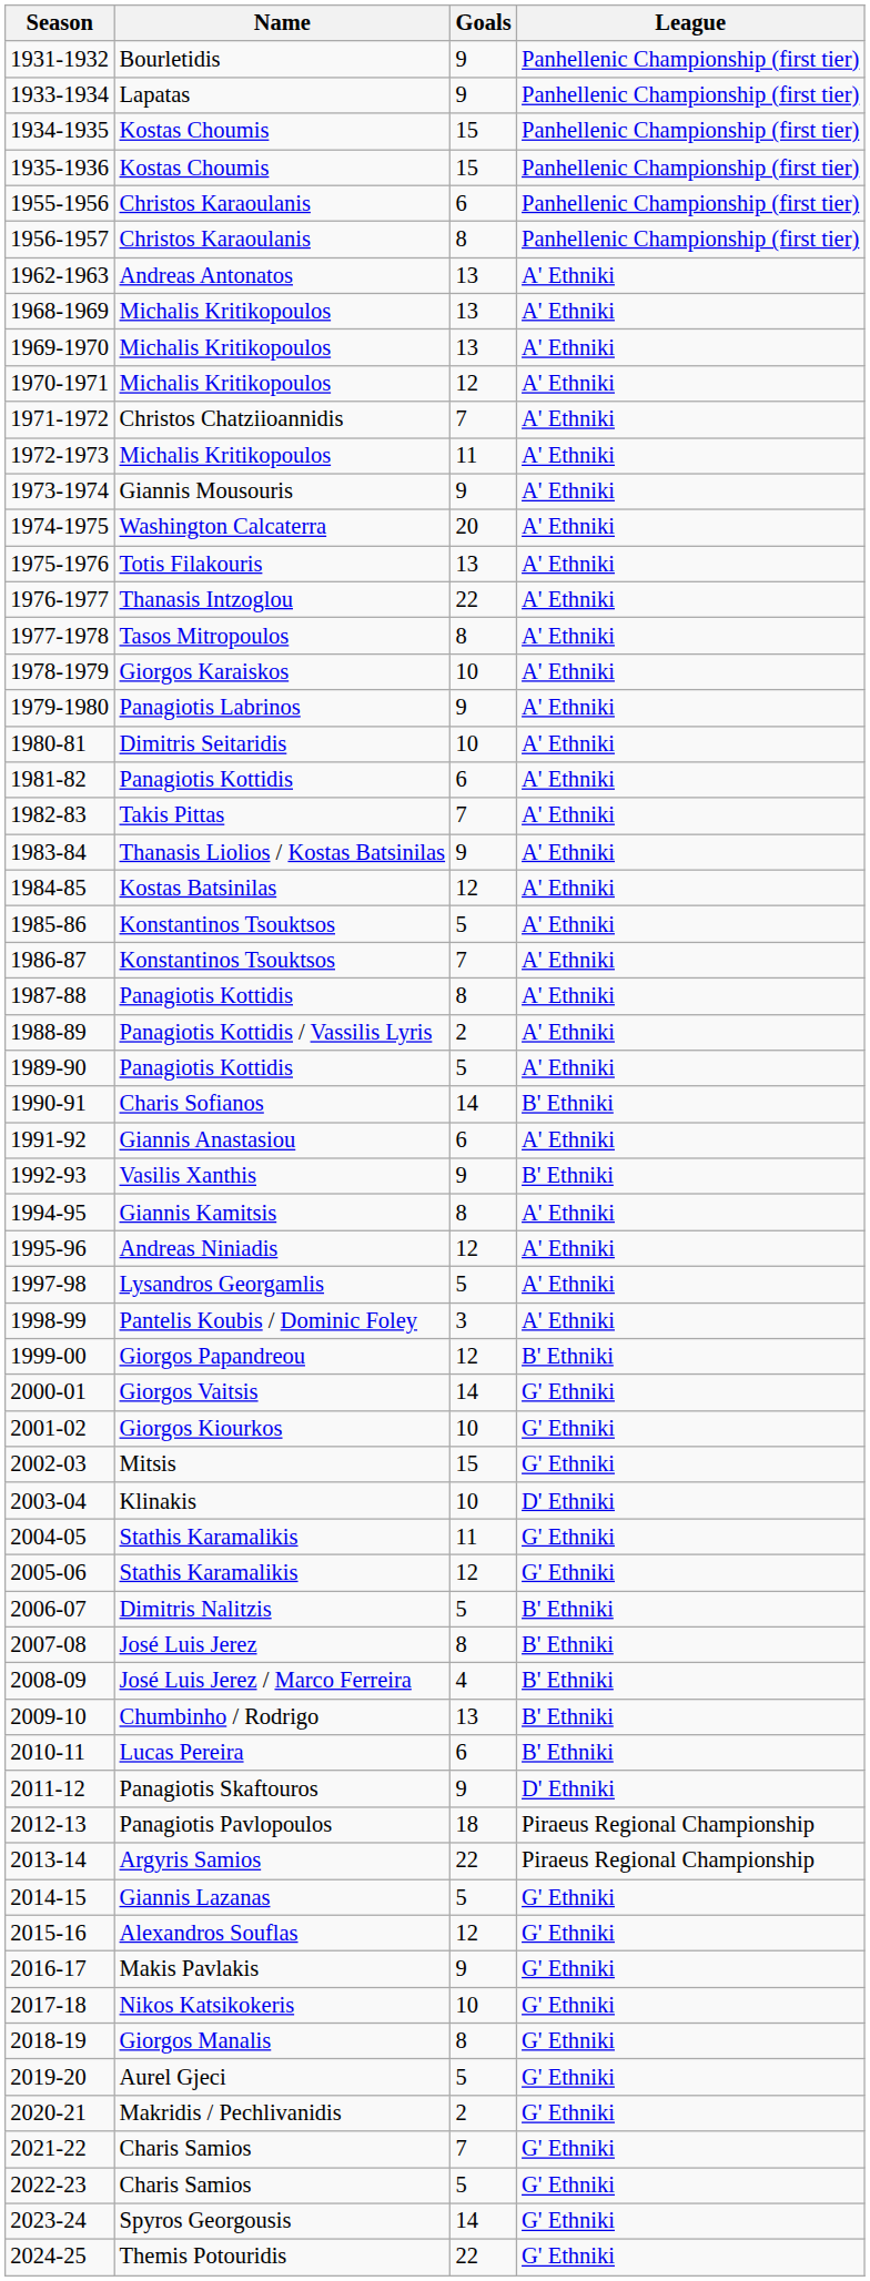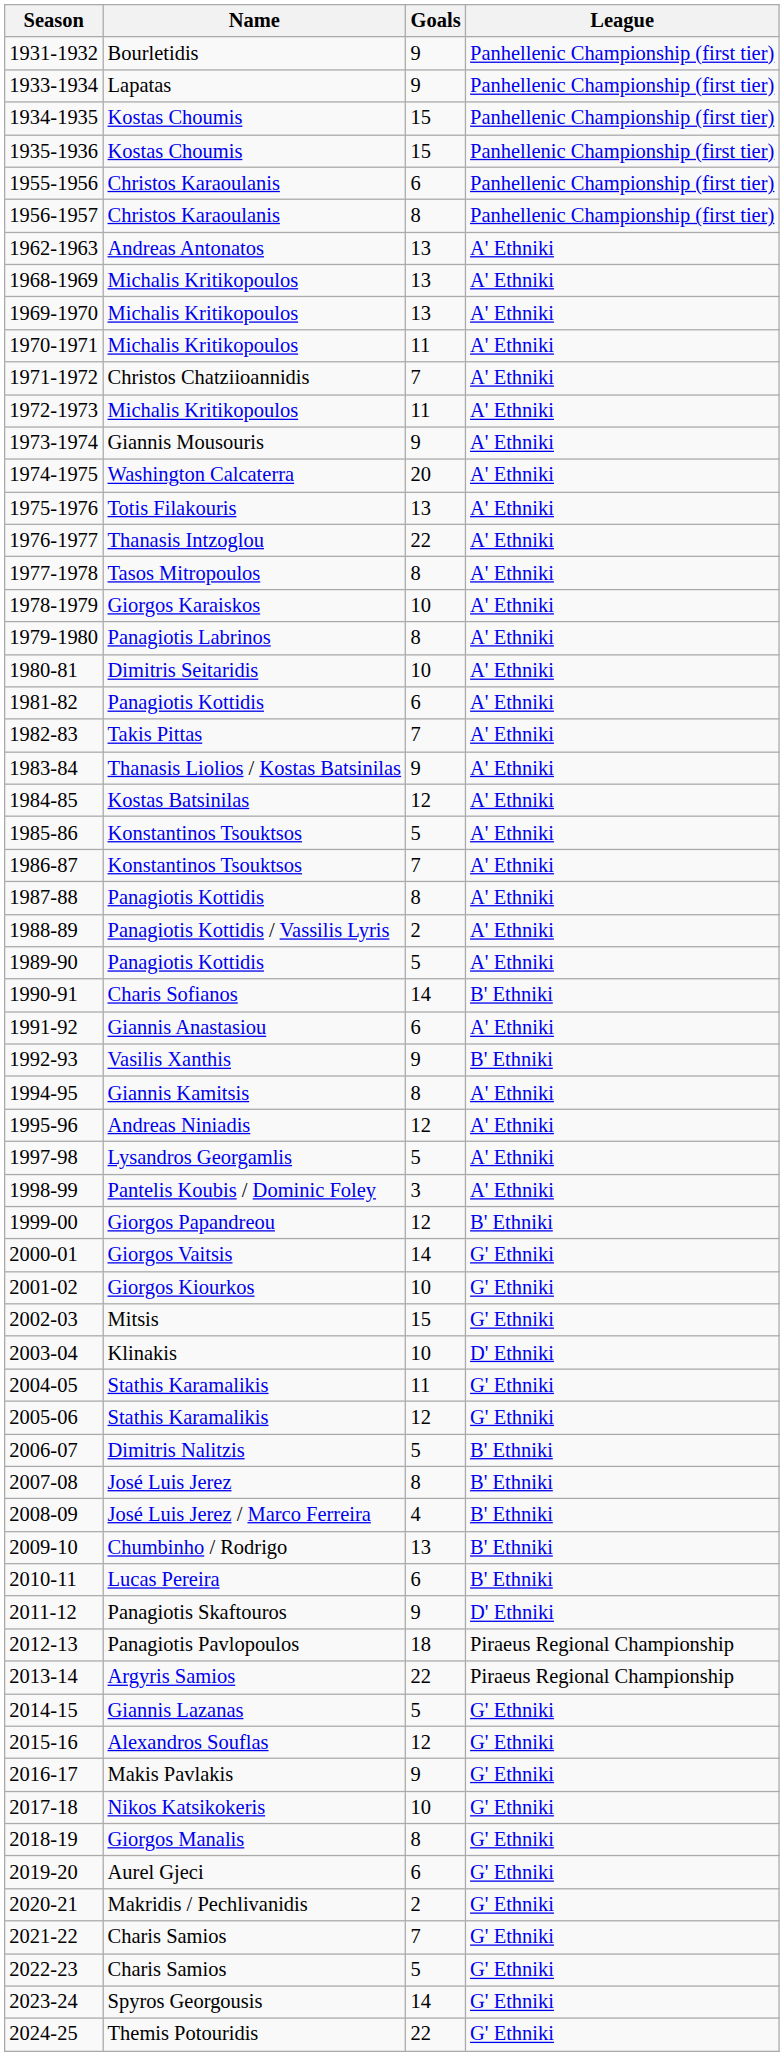 <table class="wikitable">
 <tr>
 <th>Season</th>
 <th>Name</th>
 <th>Goals</th>
 <th>League</th>
 </tr>
 <tr>
 <td align=left>1931-1932</td>
 <td align=left> Bourletidis</td>
 <td align=left>9</td>
 <td align=left><a href='#'>Panhellenic Championship (first tier)</a></td>
 </tr>
 <tr>
 <td align=left>1933-1934</td>
 <td align=left> Lapatas</td>
 <td align=left>9</td>
 <td align=left><a href='#'>Panhellenic Championship (first tier)</a></td>
 </tr>
 <tr>
 <td align=left>1934-1935</td>
 <td align=left> <a href='#'>Kostas Choumis</a></td>
 <td align=left>15</td>
 <td align=left><a href='#'>Panhellenic Championship (first tier)</a></td>
 </tr>
 <tr>
 <td align=left>1935-1936</td>
 <td align=left> <a href='#'>Kostas Choumis</a></td>
 <td align=left>15</td>
 <td align=left><a href='#'>Panhellenic Championship (first tier)</a></td>
 </tr>
 <tr>
 <td align=left>1955-1956</td>
 <td align=left> <a href='#'>Christos Karaoulanis</a></td>
 <td align=left>6</td>
 <td align=left><a href='#'>Panhellenic Championship (first tier)</a></td>
 </tr>
 <tr>
 <td align=left>1956-1957</td>
 <td align=left> <a href='#'>Christos Karaoulanis</a></td>
 <td align=left>8</td>
 <td align=left><a href='#'>Panhellenic Championship (first tier)</a></td>
 </tr>
 <tr>
 <td align=left>1962-1963</td>
 <td align=left> <a href='#'>Andreas Antonatos</a></td>
 <td align=left>13</td>
 <td align=left><a href='#'>A' Ethniki</a></td>
 </tr>
 <tr>
 <td align=left>1968-1969</td>
 <td align=left> <a href='#'>Michalis Kritikopoulos</a></td>
 <td align=left>13</td>
 <td align=left><a href='#'>A' Ethniki</a></td>
 </tr>
 <tr>
 <td align=left>1969-1970</td>
 <td align=left> <a href='#'>Michalis Kritikopoulos</a></td>
 <td align=left>13</td>
 <td align=left><a href='#'>A' Ethniki</a></td>
 </tr>
 <tr>
 <td align=left>1970-1971</td>
 <td align=left> <a href='#'>Michalis Kritikopoulos</a></td>
-<td align=left>12</td>
+<td align=left>11</td>
 <td align=left><a href='#'>A' Ethniki</a></td>
 </tr>
 <tr>
 <td align=left>1971-1972</td>
 <td align=left> Christos Chatziioannidis</td>
 <td align=left>7</td>
 <td align=left><a href='#'>A' Ethniki</a></td>
 </tr>
 <tr>
 <td align=left>1972-1973</td>
 <td align=left> <a href='#'>Michalis Kritikopoulos</a></td>
 <td align=left>11</td>
 <td align=left><a href='#'>A' Ethniki</a></td>
 </tr>
 <tr>
 <td align=left>1973-1974</td>
 <td align=left> Giannis Mousouris</td>
 <td align=left>9</td>
 <td align=left><a href='#'>A' Ethniki</a></td>
 </tr>
 <tr>
 <td align=left>1974-1975</td>
 <td align=left> <a href='#'>Washington Calcaterra</a></td>
 <td align=left>20</td>
 <td align=left><a href='#'>A' Ethniki</a></td>
 </tr>
 <tr>
 <td align=left>1975-1976</td>
 <td align=left> <a href='#'>Totis Filakouris</a></td>
 <td align=left>13</td>
 <td align=left><a href='#'>A' Ethniki</a></td>
 </tr>
 <tr>
 <td align=left>1976-1977</td>
 <td align=left> <a href='#'>Thanasis Intzoglou</a></td>
 <td align=left>22</td>
 <td align=left><a href='#'>A' Ethniki</a></td>
 </tr>
 <tr>
 <td align=left>1977-1978</td>
 <td align=left> <a href='#'>Tasos Mitropoulos</a></td>
 <td align=left>8</td>
 <td align=left><a href='#'>A' Ethniki</a></td>
 </tr>
 <tr>
 <td align=left>1978-1979</td>
 <td align=left> <a href='#'>Giorgos Karaiskos</a></td>
 <td align=left>10</td>
 <td align=left><a href='#'>A' Ethniki</a></td>
 </tr>
 <tr>
 <td align=left>1979-1980</td>
 <td align=left> <a href='#'>Panagiotis Labrinos</a></td>
-<td align=left>9</td>
+<td align=left>8</td>
 <td align=left><a href='#'>A' Ethniki</a></td>
 </tr>
 <tr>
 <td align=left>1980-81</td>
 <td align=left> <a href='#'>Dimitris Seitaridis</a></td>
 <td align=left>10</td>
 <td align=left><a href='#'>A' Ethniki</a></td>
 </tr>
 <tr>
 <td align=left>1981-82</td>
 <td align=left> <a href='#'>Panagiotis Kottidis</a></td>
 <td align=left>6</td>
 <td align=left><a href='#'>A' Ethniki</a></td>
 </tr>
 <tr>
 <td align=left>1982-83</td>
 <td align=left> <a href='#'>Takis Pittas</a></td>
 <td align=left>7</td>
 <td align=left><a href='#'>A' Ethniki</a></td>
 </tr>
 <tr>
 <td align=left>1983-84</td>
 <td align=left> <a href='#'>Thanasis Liolios</a> /  <a href='#'>Kostas Batsinilas</a></td>
 <td align=left>9</td>
 <td align=left><a href='#'>A' Ethniki</a></td>
 </tr>
 <tr>
 <td align=left>1984-85</td>
 <td align=left> <a href='#'>Kostas Batsinilas</a></td>
 <td align=left>12</td>
 <td align=left><a href='#'>A' Ethniki</a></td>
 </tr>
 <tr>
 <td align=left>1985-86</td>
 <td align=left> <a href='#'>Konstantinos Tsouktsos</a></td>
 <td align=left>5</td>
 <td align=left><a href='#'>A' Ethniki</a></td>
 </tr>
 <tr>
 <td align=left>1986-87</td>
 <td align=left> <a href='#'>Konstantinos Tsouktsos</a></td>
 <td align=left>7</td>
 <td align=left><a href='#'>A' Ethniki</a></td>
 </tr>
 <tr>
 <td align=left>1987-88</td>
 <td align=left> <a href='#'>Panagiotis Kottidis</a></td>
 <td align=left>8</td>
 <td align=left><a href='#'>A' Ethniki</a></td>
 </tr>
 <tr>
 <td align=left>1988-89</td>
 <td align=left> <a href='#'>Panagiotis Kottidis</a> /  <a href='#'>Vassilis Lyris</a></td>
 <td align=left>2</td>
 <td align=left><a href='#'>A' Ethniki</a></td>
 </tr>
 <tr>
 <td align=left>1989-90</td>
 <td align=left> <a href='#'>Panagiotis Kottidis</a></td>
 <td align=left>5</td>
 <td align=left><a href='#'>A' Ethniki</a></td>
 </tr>
 <tr>
 <td align=left>1990-91</td>
 <td align=left> <a href='#'>Charis Sofianos</a></td>
 <td align=left>14</td>
 <td align=left><a href='#'>B' Ethniki</a></td>
 </tr>
 <tr>
 <td align=left>1991-92</td>
 <td align=left> <a href='#'>Giannis Anastasiou</a></td>
 <td align=left>6</td>
 <td align=left><a href='#'>A' Ethniki</a></td>
 </tr>
 <tr>
 <td align=left>1992-93</td>
 <td align=left> <a href='#'>Vasilis Xanthis</a></td>
 <td align=left>9</td>
 <td align=left><a href='#'>B' Ethniki</a></td>
 </tr>
 <tr>
 <td align=left>1994-95</td>
 <td align=left> <a href='#'>Giannis Kamitsis</a></td>
 <td align=left>8</td>
 <td align=left><a href='#'>A' Ethniki</a></td>
 </tr>
 <tr>
 <td align=left>1995-96</td>
 <td align=left> <a href='#'>Andreas Niniadis</a></td>
 <td align=left>12</td>
 <td align=left><a href='#'>A' Ethniki</a></td>
 </tr>
 <tr>
 <td align=left>1997-98</td>
 <td align=left> <a href='#'>Lysandros Georgamlis</a></td>
 <td align=left>5</td>
 <td align=left><a href='#'>A' Ethniki</a></td>
 </tr>
 <tr>
 <td align=left>1998-99</td>
 <td align=left> <a href='#'>Pantelis Koubis</a> /  <a href='#'>Dominic Foley</a></td>
 <td align=left>3</td>
 <td align=left><a href='#'>A' Ethniki</a></td>
 </tr>
 <tr>
 <td align=left>1999-00</td>
 <td align=left> <a href='#'>Giorgos Papandreou</a></td>
 <td align=left>12</td>
 <td align=left><a href='#'>B' Ethniki</a></td>
 </tr>
 <tr>
 <td align=left>2000-01</td>
 <td align=left> <a href='#'>Giorgos Vaitsis</a></td>
 <td align=left>14</td>
 <td align=left><a href='#'>G' Ethniki</a></td>
 </tr>
 <tr>
 <td align=left>2001-02</td>
 <td align=left> <a href='#'>Giorgos Kiourkos</a></td>
 <td align=left>10</td>
 <td align=left><a href='#'>G' Ethniki</a></td>
 </tr>
 <tr>
 <td>2002-03</td>
 <td> Mitsis</td>
 <td>15</td>
 <td><a href='#'>G' Ethniki</a></td>
 </tr>
 <tr>
 <td>2003-04</td>
 <td> Klinakis</td>
 <td>10</td>
 <td><a href='#'>D' Ethniki</a></td>
 </tr>
 <tr>
 <td>2004-05</td>
 <td> <a href='#'>Stathis Karamalikis</a></td>
 <td>11</td>
 <td><a href='#'>G' Ethniki</a></td>
 </tr>
 <tr>
 <td>2005-06</td>
 <td> <a href='#'>Stathis Karamalikis</a></td>
 <td>12</td>
 <td><a href='#'>G' Ethniki</a></td>
 </tr>
 <tr>
 <td align=left>2006-07</td>
 <td align=left> <a href='#'>Dimitris Nalitzis</a></td>
 <td align=left>5</td>
 <td align=left><a href='#'>B' Ethniki</a></td>
 </tr>
 <tr>
 <td align=left>2007-08</td>
 <td align=left> <a href='#'>José Luis Jerez</a></td>
 <td align=left>8</td>
 <td align=left><a href='#'>B' Ethniki</a></td>
 </tr>
 <tr>
 <td align=left>2008-09</td>
 <td align=left> <a href='#'>José Luis Jerez</a> /  <a href='#'>Marco Ferreira</a></td>
 <td align=left>4</td>
 <td align=left><a href='#'>B' Ethniki</a></td>
 </tr>
 <tr>
 <td>2009-10</td>
 <td> <a href='#'>Chumbinho</a> /  Rodrigo</td>
 <td>13</td>
 <td><a href='#'>B' Ethniki</a></td>
 </tr>
 <tr>
 <td>2010-11</td>
 <td> <a href='#'>Lucas Pereira</a></td>
 <td>6</td>
 <td><a href='#'>B' Ethniki</a></td>
 </tr>
 <tr>
 <td>2011-12</td>
 <td> Panagiotis Skaftouros</td>
 <td>9</td>
 <td><a href='#'>D' Ethniki</a></td>
 </tr>
 <tr>
 <td>2012-13</td>
 <td> Panagiotis Pavlopoulos</td>
 <td>18</td>
 <td>Piraeus Regional Championship</td>
 </tr>
 <tr>
 <td>2013-14</td>
 <td> <a href='#'>Argyris Samios</a></td>
 <td>22</td>
 <td>Piraeus Regional Championship</td>
 </tr>
 <tr>
 <td>2014-15</td>
 <td> <a href='#'>Giannis Lazanas</a></td>
 <td>5</td>
 <td><a href='#'>G' Ethniki</a></td>
 </tr>
 <tr>
 <td>2015-16</td>
 <td> <a href='#'>Alexandros Souflas</a></td>
 <td>12</td>
 <td><a href='#'>G' Ethniki</a></td>
 </tr>
 <tr>
 <td>2016-17</td>
 <td> Makis Pavlakis</td>
 <td>9</td>
 <td><a href='#'>G' Ethniki</a></td>
 </tr>
 <tr>
 <td>2017-18</td>
 <td> <a href='#'>Nikos Katsikokeris</a></td>
 <td>10</td>
 <td><a href='#'>G' Ethniki</a></td>
 </tr>
 <tr>
 <td>2018-19</td>
 <td> <a href='#'>Giorgos Manalis</a></td>
 <td>8</td>
 <td><a href='#'>G' Ethniki</a></td>
 </tr>
 <tr>
 <td>2019-20</td>
 <td> Aurel Gjeci</td>
-<td>5</td>
+<td>6</td>
 <td><a href='#'>G' Ethniki</a></td>
 </tr>
 <tr>
 <td>2020-21</td>
 <td> Makridis / Pechlivanidis</td>
 <td>2</td>
 <td><a href='#'>G' Ethniki</a></td>
 </tr>
 <tr>
 <td>2021-22</td>
 <td> Charis Samios</td>
 <td>7</td>
 <td><a href='#'>G' Ethniki</a></td>
 </tr>
 <tr>
 <td>2022-23</td>
 <td> Charis Samios</td>
 <td>5</td>
 <td><a href='#'>G' Ethniki</a></td>
 </tr>
 <tr>
 <td>2023-24</td>
 <td> Spyros Georgousis</td>
 <td>14</td>
 <td><a href='#'>G' Ethniki</a></td>
 </tr>
 <tr>
 <td>2024-25</td>
 <td> Themis Potouridis</td>
 <td>22</td>
 <td><a href='#'>G' Ethniki</a></td>
 </tr>
 </table>
